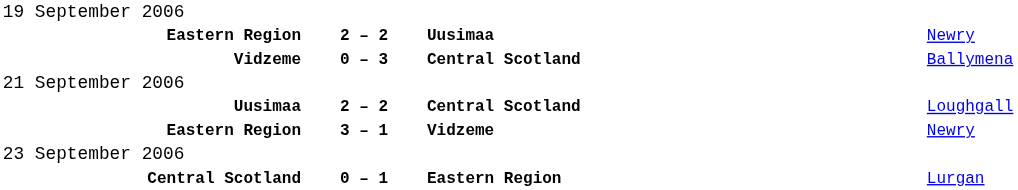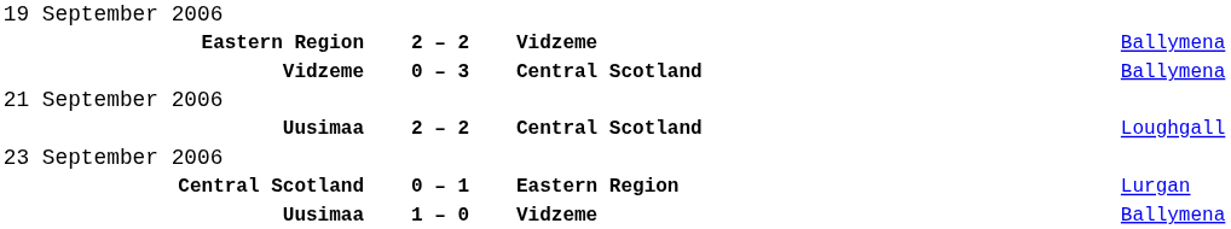 <table width=100% cellspacing=1>
 <tr>
 <th width=25%></th>
 <th width=10%></th>
 <th></th>
 </tr>
 <tr>
 <td>19 September 2006</td>
 </tr>
 <tr style=font-size:90%>
 <td align=right><strong>Eastern Region</strong></td>
 <td align=center><strong>2 – 2</strong></td>
-<td><strong>Uusimaa</strong></td>
-<td><a href='#'>Newry</a></td>
+<td><strong>Vidzeme</strong></td>
+<td><a href='#'>Ballymena</a></td>
 </tr>
 <tr style=font-size:90%>
 <td align=right><strong>Vidzeme</strong></td>
 <td align=center><strong>0 – 3</strong></td>
 <td><strong>Central Scotland</strong></td>
 <td><a href='#'>Ballymena</a></td>
 </tr>
 <tr>
 <td>21 September 2006</td>
 </tr>
 <tr style=font-size:90%>
 <td align=right><strong>Uusimaa</strong></td>
 <td align=center><strong>2 – 2</strong></td>
 <td><strong>Central Scotland</strong></td>
 <td><a href='#'>Loughgall</a></td>
 </tr>
-<tr style=font-size:90%>
-<td align=right><strong>Eastern Region</strong></td>
-<td align=center><strong>3 – 1</strong></td>
-<td><strong>Vidzeme</strong></td>
-<td><a href='#'>Newry</a></td>
-</tr>
 <tr>
 <td>23 September 2006</td>
 </tr>
 <tr style=font-size:90%>
 <td align=right><strong>Central Scotland</strong></td>
 <td align=center><strong>0 – 1</strong></td>
 <td><strong>Eastern Region</strong></td>
 <td><a href='#'>Lurgan</a></td>
 </tr>
+<tr style=font-size:90%>
+<td align=right><strong>Uusimaa</strong></td>
+<td align=center><strong>1 – 0</strong></td>
+<td><strong>Vidzeme</strong></td>
+<td><a href='#'>Ballymena</a></td>
+</tr>
 </table>
